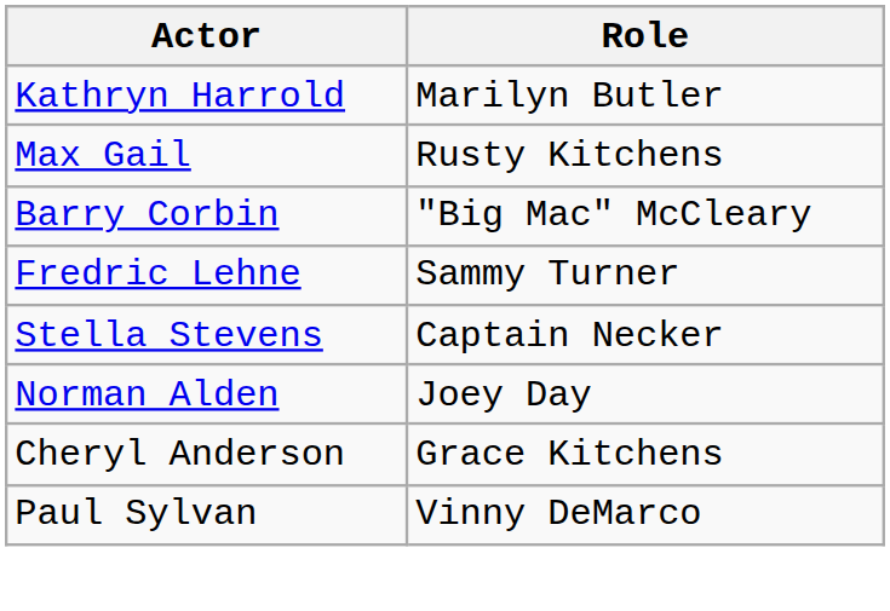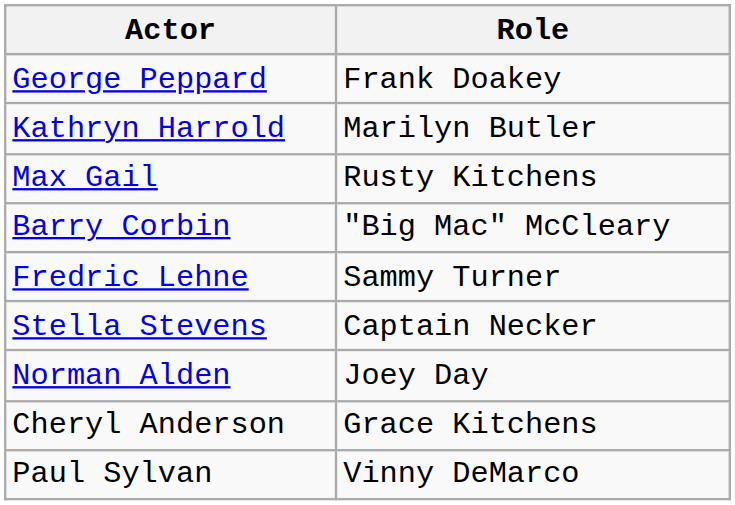 <table class="wikitable" width="50%">
 <tr bgcolor="#CCCCCC">
 <th>Actor</th>
 <th>Role</th>
+</tr>
+<tr>
+<td><a href='#'>George Peppard</a></td>
+<td>Frank Doakey</td>
 </tr>
 <tr>
 <td><a href='#'>Kathryn Harrold</a></td>
 <td>Marilyn Butler</td>
 </tr>
 <tr>
 <td><a href='#'>Max Gail</a></td>
 <td>Rusty Kitchens</td>
 </tr>
 <tr>
 <td><a href='#'>Barry Corbin</a></td>
 <td>"Big Mac" McCleary</td>
 </tr>
 <tr>
 <td><a href='#'>Fredric Lehne</a></td>
 <td>Sammy Turner</td>
 </tr>
 <tr>
 <td><a href='#'>Stella Stevens</a></td>
 <td>Captain Necker</td>
 </tr>
 <tr>
 <td><a href='#'>Norman Alden</a></td>
 <td>Joey Day</td>
 </tr>
 <tr>
 <td>Cheryl Anderson</td>
 <td>Grace Kitchens</td>
 </tr>
 <tr>
 <td>Paul Sylvan</td>
 <td>Vinny DeMarco</td>
 </tr>
 </table>
